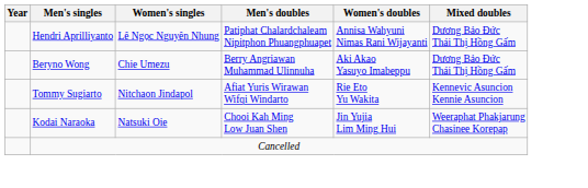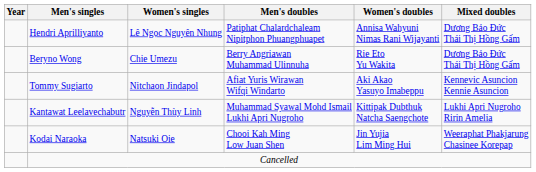 <table class=wikitable style="font-size:90%">
 <tr>
 <th>Year</th>
 <th>Men's singles</th>
 <th>Women's singles</th>
 <th>Men's doubles</th>
 <th>Women's doubles</th>
 <th>Mixed doubles</th>
 </tr>
 <tr>
 <td></td>
 <td> <a href='#'>Hendri Aprilliyanto</a></td>
 <td> <a href='#'>Lê Ngọc Nguyên Nhung</a></td>
 <td> <a href='#'>Patiphat Chalardchaleam</a> <br> <a href='#'>Nipitphon Phuangphuapet</a></td>
 <td> <a href='#'>Annisa Wahyuni</a> <br> <a href='#'>Nimas Rani Wijayanti</a></td>
 <td> <a href='#'>Dương Bảo Đức</a> <br> <a href='#'>Thái Thị Hồng Gấm</a></td>
 </tr>
 <tr>
 <td></td>
 <td> <a href='#'>Beryno Wong</a></td>
 <td> <a href='#'>Chie Umezu</a></td>
 <td> <a href='#'>Berry Angriawan</a> <br> <a href='#'>Muhammad Ulinnuha</a></td>
-<td> <a href='#'>Aki Akao</a> <br> <a href='#'>Yasuyo Imabeppu</a></td>
+<td> <a href='#'>Rie Eto</a> <br> <a href='#'>Yu Wakita</a></td>
 <td> <a href='#'>Dương Bảo Đức</a> <br> <a href='#'>Thái Thị Hồng Gấm</a></td>
 </tr>
 <tr>
 <td></td>
 <td> <a href='#'>Tommy Sugiarto</a></td>
 <td> <a href='#'>Nitchaon Jindapol</a></td>
 <td> <a href='#'>Afiat Yuris Wirawan</a> <br> <a href='#'>Wifqi Windarto</a></td>
-<td> <a href='#'>Rie Eto</a> <br> <a href='#'>Yu Wakita</a></td>
+<td> <a href='#'>Aki Akao</a> <br> <a href='#'>Yasuyo Imabeppu</a></td>
 <td> <a href='#'>Kennevic Asuncion</a> <br> <a href='#'>Kennie Asuncion</a></td>
+</tr>
+<tr>
+<td></td>
+<td> <a href='#'>Kantawat Leelavechabutr</a></td>
+<td> <a href='#'>Nguyễn Thùy Linh</a></td>
+<td> <a href='#'>Muhammad Syawal Mohd Ismail</a> <br> <a href='#'>Lukhi Apri Nugroho</a></td>
+<td> <a href='#'>Kittipak Dubthuk</a> <br> <a href='#'>Natcha Saengchote</a></td>
+<td> <a href='#'>Lukhi Apri Nugroho</a> <br> <a href='#'>Ririn Amelia</a></td>
 </tr>
 <tr>
 <td></td>
 <td> <a href='#'>Kodai Naraoka</a></td>
 <td> <a href='#'>Natsuki Oie</a></td>
 <td> <a href='#'>Chooi Kah Ming</a> <br> <a href='#'>Low Juan Shen</a></td>
 <td> <a href='#'>Jin Yujia</a> <br> <a href='#'>Lim Ming Hui</a></td>
 <td> <a href='#'>Weeraphat Phakjarung</a> <br> <a href='#'>Chasinee Korepap</a></td>
 </tr>
 <tr>
 <td></td>
 <td colspan="5" align="center"><em>Cancelled</em></td>
 </tr>
 </table>
